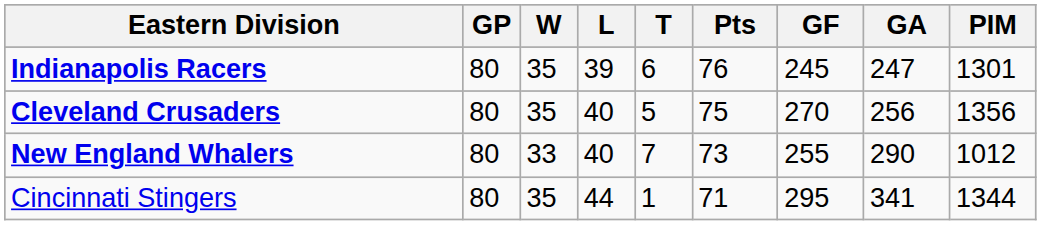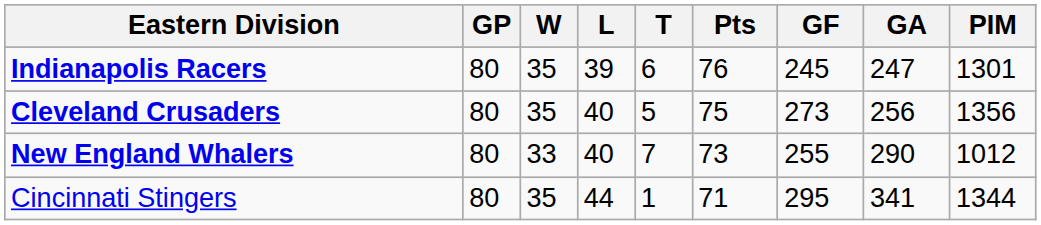 <table class="wikitable">
 <tr>
 <th bgcolor="#DDDDFF" width="40%">Eastern Division</th>
 <th bgcolor="#DDDDFF" width="5%">GP</th>
 <th bgcolor="#DDDDFF" width="5%">W</th>
 <th bgcolor="#DDDDFF" width="5%">L</th>
 <th bgcolor="#DDDDFF" width="5%">T</th>
 <th bgcolor="#DDDDFF" width="7.5%">Pts</th>
 <th bgcolor="#DDDDFF" width="7.5%">GF</th>
 <th bgcolor="#DDDDFF" width="7.5%">GA</th>
 <th bgcolor="#DDDDFF" width="7.5%">PIM</th>
 </tr>
 <tr>
 <td><strong><a href='#'>Indianapolis Racers</a></strong></td>
 <td>80</td>
 <td>35</td>
 <td>39</td>
 <td>6</td>
 <td>76</td>
 <td>245</td>
 <td>247</td>
 <td>1301</td>
 </tr>
 <tr>
 <td><strong><a href='#'>Cleveland Crusaders</a></strong></td>
 <td>80</td>
 <td>35</td>
 <td>40</td>
 <td>5</td>
 <td>75</td>
-<td>270</td>
+<td>273</td>
 <td>256</td>
 <td>1356</td>
 </tr>
 <tr>
 <td><strong><a href='#'>New England Whalers</a></strong></td>
 <td>80</td>
 <td>33</td>
 <td>40</td>
 <td>7</td>
 <td>73</td>
 <td>255</td>
 <td>290</td>
 <td>1012</td>
 </tr>
 <tr>
 <td><a href='#'>Cincinnati Stingers</a></td>
 <td>80</td>
 <td>35</td>
 <td>44</td>
 <td>1</td>
 <td>71</td>
 <td>295</td>
 <td>341</td>
 <td>1344</td>
 </tr>
 </table>
